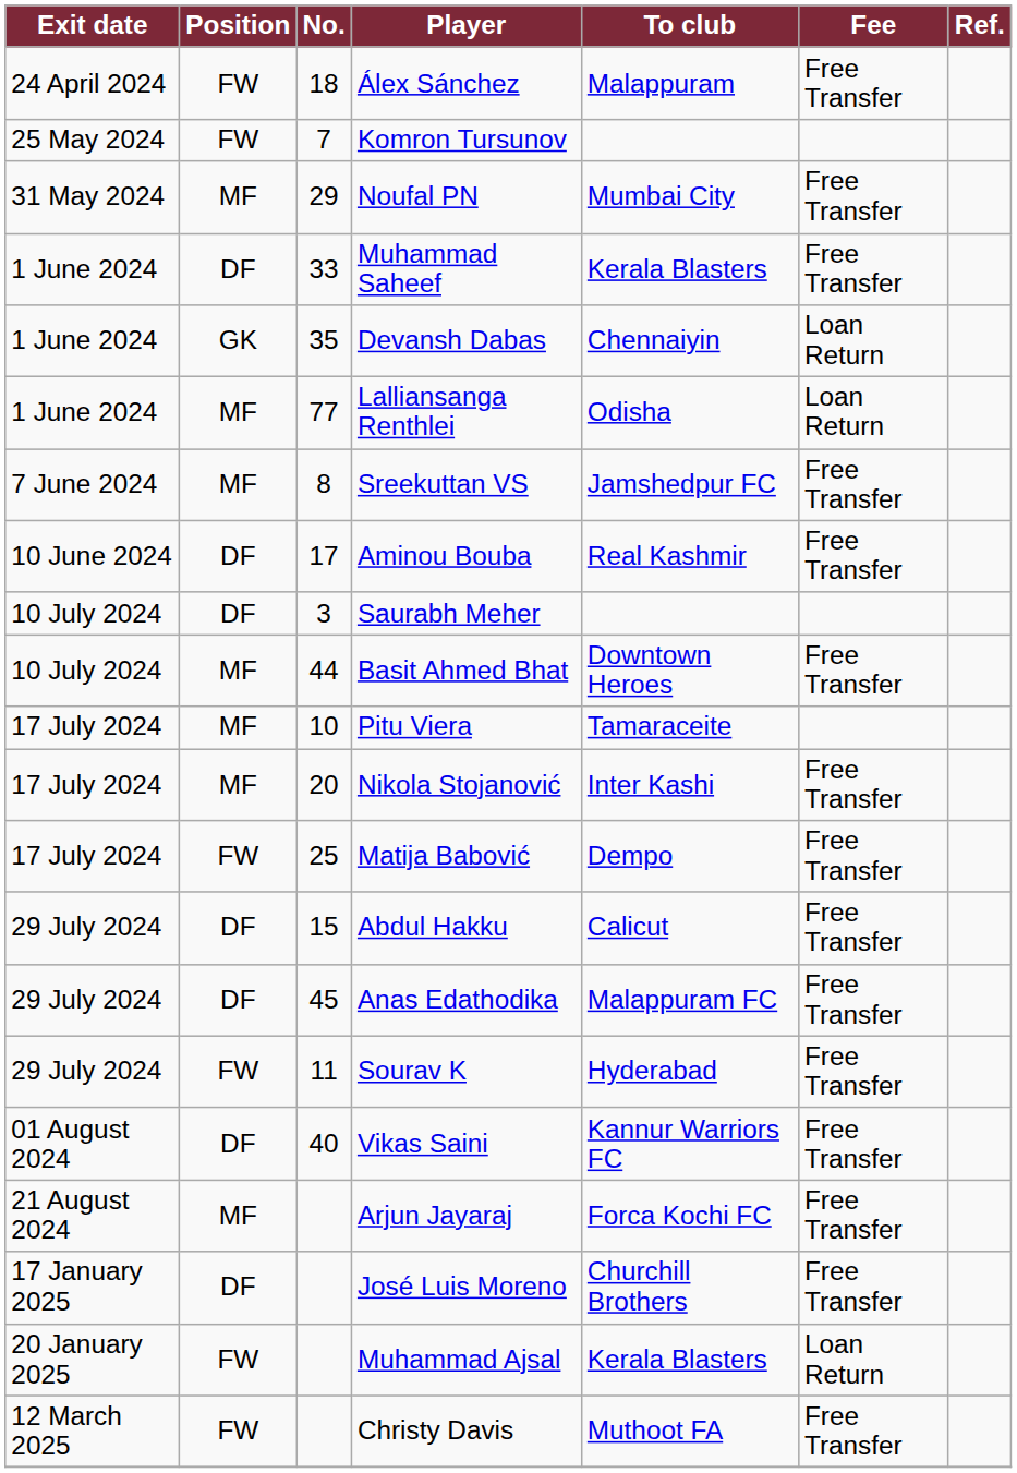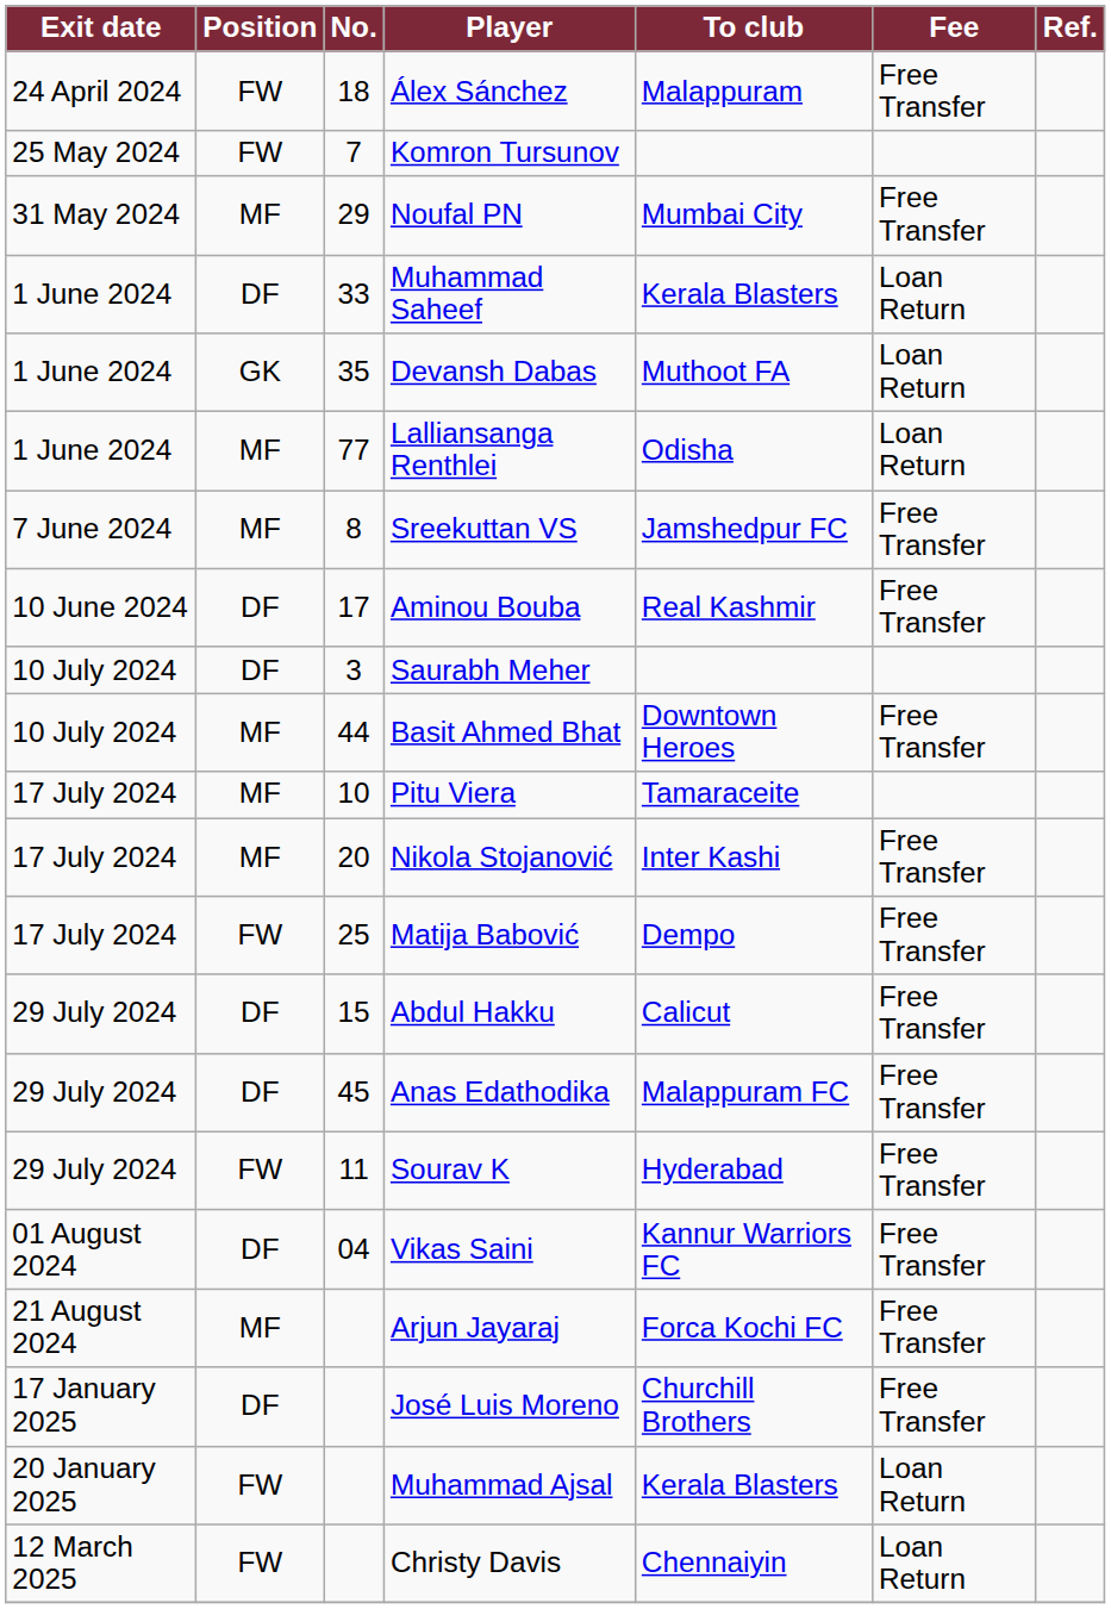 <table class="wikitable sortable">
 <tr>
 <th style="background:#7D2838; color:white;"><strong>Exit date</strong></th>
 <th style="background:#7D2838; color:white;"><strong>Position</strong></th>
 <th style="background:#7D2838; color:white;"><strong>No.</strong></th>
 <th style="background:#7D2838; color:white;"><strong>Player</strong></th>
 <th style="background:#7D2838; color:white;"><strong>To club</strong></th>
 <th style="background:#7D2838; color:white;"><strong>Fee</strong></th>
 <th style="background:#7D2838; color:white;"><strong>Ref.</strong></th>
 </tr>
 <tr>
 <td>24 April 2024</td>
 <td style="text-align:center;">FW</td>
 <td style="text-align:center;">18</td>
 <td style="text-align:left;"> <a href='#'>Álex Sánchez</a></td>
 <td style="text-align:left;"> <a href='#'>Malappuram</a></td>
 <td>Free Transfer</td>
 <td></td>
 </tr>
 <tr>
 <td>25 May 2024</td>
 <td style="text-align:center;">FW</td>
 <td style="text-align:center;">7</td>
 <td style="text-align:left;"> <a href='#'>Komron Tursunov</a></td>
 <td style="text-align:left;"></td>
 <td></td>
 <td></td>
 </tr>
 <tr>
 <td>31 May 2024</td>
 <td style="text-align:center;">MF</td>
 <td style="text-align:center;">29</td>
 <td style="text-align:left;"> <a href='#'>Noufal PN</a></td>
 <td style="text-align:left;"> <a href='#'>Mumbai City</a></td>
 <td>Free Transfer</td>
 <td></td>
 </tr>
 <tr>
 <td>1 June 2024</td>
 <td style="text-align:center;">DF</td>
 <td style="text-align:center;">33</td>
 <td style="text-align:left;"> <a href='#'>Muhammad Saheef</a></td>
 <td style="text-align:left;"> <a href='#'>Kerala Blasters</a></td>
-<td>Free Transfer</td>
+<td>Loan Return</td>
 <td></td>
 </tr>
 <tr>
 <td>1 June 2024</td>
 <td style="text-align:center;">GK</td>
 <td style="text-align:center;">35</td>
 <td style="text-align:left;"> <a href='#'>Devansh Dabas</a></td>
-<td style="text-align:left;"> <a href='#'>Chennaiyin</a></td>
+<td style="text-align:left;"> <a href='#'>Muthoot FA</a></td>
 <td>Loan Return</td>
 <td></td>
 </tr>
 <tr>
 <td>1 June 2024</td>
 <td style="text-align:center;">MF</td>
 <td style="text-align:center;">77</td>
 <td style="text-align:left;"> <a href='#'>Lalliansanga Renthlei</a></td>
 <td style="text-align:left;"> <a href='#'>Odisha</a></td>
 <td>Loan Return</td>
 <td></td>
 </tr>
 <tr>
 <td>7 June 2024</td>
 <td style="text-align:center;">MF</td>
 <td style="text-align:center;">8</td>
 <td style="text-align:left;"> <a href='#'>Sreekuttan VS</a></td>
 <td style="text-align:left;"> <a href='#'>Jamshedpur FC</a></td>
 <td>Free Transfer</td>
 <td></td>
 </tr>
 <tr>
 <td>10 June 2024</td>
 <td style="text-align:center;">DF</td>
 <td style="text-align:center;">17</td>
 <td style="text-align:left;"> <a href='#'>Aminou Bouba</a></td>
 <td style="text-align:left;"> <a href='#'>Real Kashmir</a></td>
 <td>Free Transfer</td>
 <td></td>
 </tr>
 <tr>
 <td>10 July 2024</td>
 <td style="text-align:center;">DF</td>
 <td style="text-align:center;">3</td>
 <td style="text-align:left;"> <a href='#'>Saurabh Meher</a></td>
 <td style="text-align:left;"></td>
 <td></td>
 <td></td>
 </tr>
 <tr>
 <td>10 July 2024</td>
 <td style="text-align:center;">MF</td>
 <td style="text-align:center;">44</td>
 <td style="text-align:left;"> <a href='#'>Basit Ahmed Bhat</a></td>
 <td style="text-align:left;"> <a href='#'>Downtown Heroes</a></td>
 <td>Free Transfer</td>
 <td></td>
 </tr>
 <tr>
 <td>17 July 2024</td>
 <td style="text-align:center;">MF</td>
 <td style="text-align:center;">10</td>
 <td style="text-align:left;"> <a href='#'>Pitu Viera</a></td>
 <td style="text-align:left;"> <a href='#'>Tamaraceite</a></td>
 <td></td>
 <td></td>
 </tr>
 <tr>
 <td>17 July 2024</td>
 <td style="text-align:center;">MF</td>
 <td style="text-align:center;">20</td>
 <td style="text-align:left;"> <a href='#'>Nikola Stojanović</a></td>
 <td style="text-align:left;"> <a href='#'>Inter Kashi</a></td>
 <td>Free Transfer</td>
 <td></td>
 </tr>
 <tr>
 <td>17 July 2024</td>
 <td style="text-align:center;">FW</td>
 <td style="text-align:center;">25</td>
 <td style="text-align:left;"> <a href='#'>Matija Babović</a></td>
 <td style="text-align:left;"> <a href='#'>Dempo</a></td>
 <td>Free Transfer</td>
 <td></td>
 </tr>
 <tr>
 <td>29 July 2024</td>
 <td style="text-align:center;">DF</td>
 <td style="text-align:center;">15</td>
 <td style="text-align:left;"> <a href='#'>Abdul Hakku</a></td>
 <td style="text-align:left;"> <a href='#'>Calicut</a></td>
 <td>Free Transfer</td>
 <td></td>
 </tr>
 <tr>
 <td>29 July 2024</td>
 <td style="text-align:center;">DF</td>
 <td style="text-align:center;">45</td>
 <td style="text-align:left;"> <a href='#'>Anas Edathodika</a></td>
 <td style="text-align:left;"> <a href='#'>Malappuram FC</a></td>
 <td>Free Transfer</td>
 <td></td>
 </tr>
 <tr>
 <td>29 July 2024</td>
 <td style="text-align:center;">FW</td>
 <td style="text-align:center;">11</td>
 <td style="text-align:left;"> <a href='#'>Sourav K</a></td>
 <td style="text-align:left;"> <a href='#'>Hyderabad</a></td>
 <td>Free Transfer</td>
 <td></td>
 </tr>
 <tr>
 <td>01 August 2024</td>
 <td style="text-align:center;">DF</td>
-<td style="text-align:center;">40</td>
+<td style="text-align:center;">04</td>
 <td style="text-align:left;"> <a href='#'>Vikas Saini</a></td>
 <td style="text-align:left;"> <a href='#'>Kannur Warriors FC</a></td>
 <td>Free Transfer</td>
 <td></td>
 </tr>
 <tr>
 <td>21 August 2024</td>
 <td style="text-align:center;">MF</td>
 <td style="text-align:center;"></td>
 <td style="text-align:left;"> <a href='#'>Arjun Jayaraj</a></td>
 <td style="text-align:left;"> <a href='#'>Forca Kochi FC</a></td>
 <td>Free Transfer</td>
 <td></td>
 </tr>
 <tr>
 <td>17 January 2025</td>
 <td style="text-align:center;">DF</td>
 <td style="text-align:center;"></td>
 <td style="text-align:left;"> <a href='#'>José Luis Moreno</a></td>
 <td style="text-align:left;"> <a href='#'>Churchill Brothers</a></td>
 <td>Free Transfer</td>
 <td></td>
 </tr>
 <tr>
 <td>20 January 2025</td>
 <td style="text-align:center;">FW</td>
 <td style="text-align:center;"></td>
 <td style="text-align:left;"> <a href='#'>Muhammad Ajsal </a></td>
 <td style="text-align:left;"> <a href='#'>Kerala Blasters</a></td>
 <td>Loan Return</td>
 <td></td>
 </tr>
 <tr>
 <td>12 March 2025</td>
 <td style="text-align:center;">FW</td>
 <td style="text-align:center;"></td>
 <td style="text-align:left;"> Christy Davis</td>
-<td style="text-align:left;"> <a href='#'>Muthoot FA</a></td>
-<td>Free Transfer</td>
+<td style="text-align:left;"> <a href='#'>Chennaiyin</a></td>
+<td>Loan Return</td>
 <td></td>
 </tr>
 <tr>
 </tr>
 </table>
